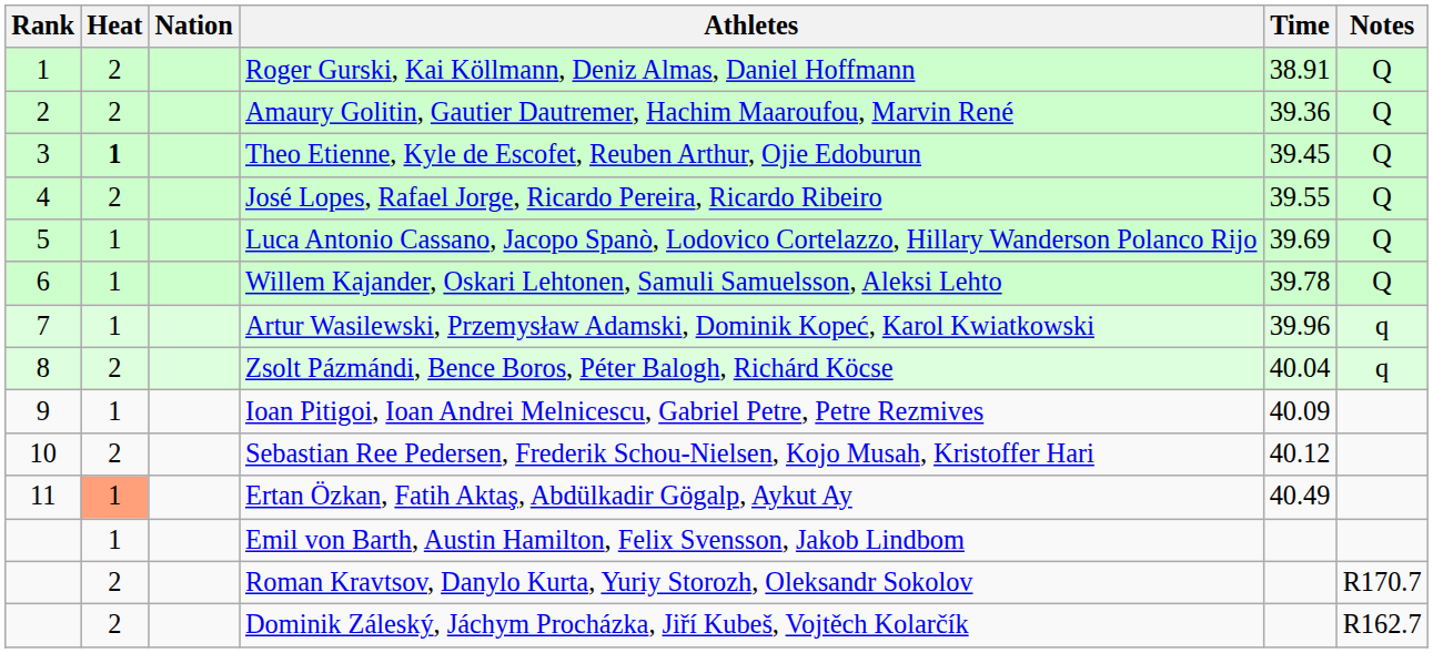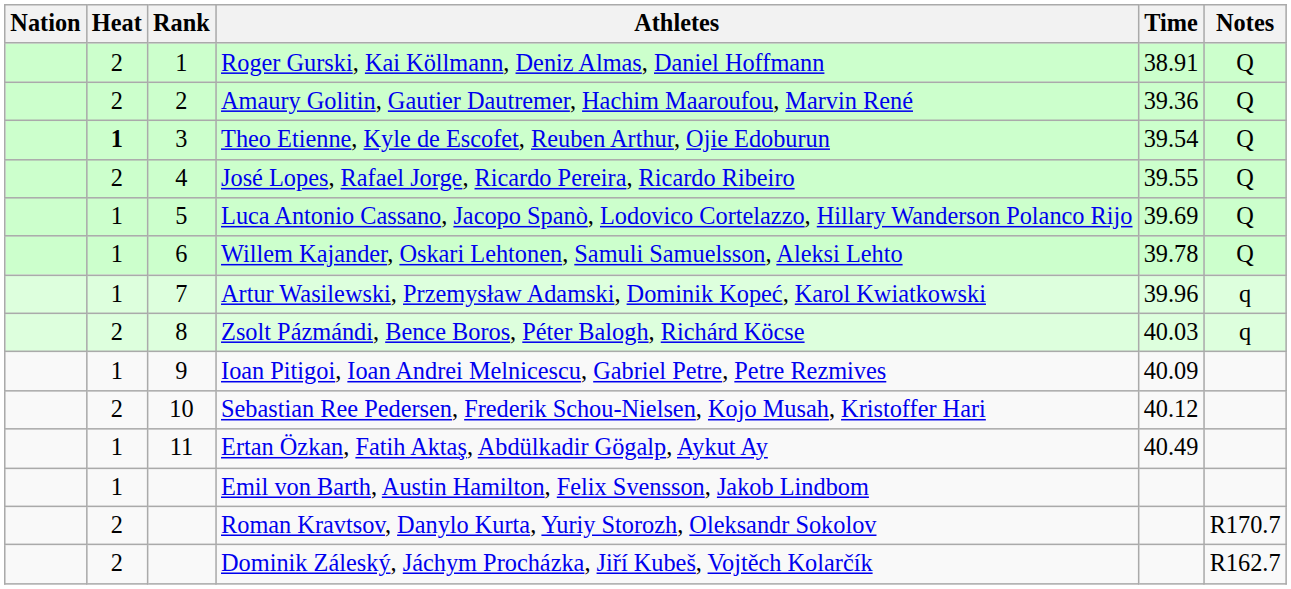 <table class="wikitable sortable" style="text-align:center">
 <tr>
+<th>Nation</th>
+<th>Heat</th>
 <th>Rank</th>
-<th>Heat</th>
-<th>Nation</th>
 <th>Athletes</th>
 <th>Time</th>
 <th>Notes</th>
 </tr>
 <tr bgcolor=ccffcc>
+<td align=left></td>
+<td>2</td>
 <td>1</td>
-<td>2</td>
-<td align=left></td>
 <td align=left><a href='#'>Roger Gurski</a>, <a href='#'>Kai Köllmann</a>, <a href='#'>Deniz Almas</a>, <a href='#'>Daniel Hoffmann</a></td>
 <td>38.91</td>
 <td>Q</td>
 </tr>
 <tr bgcolor=ccffcc>
+<td align=left></td>
 <td>2</td>
 <td>2</td>
-<td align=left></td>
 <td align=left><a href='#'>Amaury Golitin</a>, <a href='#'>Gautier Dautremer</a>, <a href='#'>Hachim Maaroufou</a>, <a href='#'>Marvin René</a></td>
 <td>39.36</td>
 <td>Q</td>
 </tr>
 <tr bgcolor=ccffcc>
+<td align=left></td>
+<td><strong>1</strong></td>
 <td>3</td>
-<td><strong>1</strong></td>
-<td align=left></td>
 <td align=left><a href='#'>Theo Etienne</a>, <a href='#'>Kyle de Escofet</a>, <a href='#'>Reuben Arthur</a>, <a href='#'>Ojie Edoburun</a></td>
-<td>39.45</td>
+<td>39.54</td>
 <td>Q</td>
 </tr>
 <tr bgcolor=ccffcc>
+<td align=left></td>
+<td>2</td>
 <td>4</td>
-<td>2</td>
-<td align=left></td>
 <td align=left><a href='#'>José Lopes</a>, <a href='#'>Rafael Jorge</a>, <a href='#'>Ricardo Pereira</a>, <a href='#'>Ricardo Ribeiro</a></td>
 <td>39.55</td>
 <td>Q</td>
 </tr>
 <tr bgcolor=ccffcc>
+<td align=left></td>
+<td>1</td>
 <td>5</td>
-<td>1</td>
-<td align=left></td>
 <td align=left><a href='#'>Luca Antonio Cassano</a>, <a href='#'>Jacopo Spanò</a>, <a href='#'>Lodovico Cortelazzo</a>, <a href='#'>Hillary Wanderson Polanco Rijo</a></td>
 <td>39.69</td>
 <td>Q</td>
 </tr>
 <tr bgcolor=ccffcc>
+<td align=left></td>
+<td>1</td>
 <td>6</td>
-<td>1</td>
-<td align=left></td>
 <td align=left><a href='#'>Willem Kajander</a>, <a href='#'>Oskari Lehtonen</a>, <a href='#'>Samuli Samuelsson</a>, <a href='#'>Aleksi Lehto</a></td>
 <td>39.78</td>
 <td>Q</td>
 </tr>
 <tr bgcolor=ddffdd>
+<td align=left></td>
+<td>1</td>
 <td>7</td>
-<td>1</td>
-<td align=left></td>
 <td align=left><a href='#'>Artur Wasilewski</a>, <a href='#'>Przemysław Adamski</a>, <a href='#'>Dominik Kopeć</a>, <a href='#'>Karol Kwiatkowski</a></td>
 <td>39.96</td>
 <td>q</td>
 </tr>
 <tr bgcolor=ddffdd>
+<td align=left></td>
+<td>2</td>
 <td>8</td>
-<td>2</td>
-<td align=left></td>
 <td align=left><a href='#'>Zsolt Pázmándi</a>, <a href='#'>Bence Boros</a>, <a href='#'>Péter Balogh</a>, <a href='#'>Richárd Köcse</a></td>
-<td>40.04</td>
+<td>40.03</td>
 <td>q</td>
 </tr>
 <tr>
+<td align=left></td>
+<td>1</td>
 <td>9</td>
-<td>1</td>
-<td align=left></td>
 <td align=left><a href='#'>Ioan Pitigoi</a>, <a href='#'>Ioan Andrei Melnicescu</a>, <a href='#'>Gabriel Petre</a>, <a href='#'>Petre Rezmives</a></td>
 <td>40.09</td>
 <td></td>
 </tr>
 <tr>
+<td align=left></td>
+<td>2</td>
 <td>10</td>
-<td>2</td>
-<td align=left></td>
 <td align=left><a href='#'>Sebastian Ree Pedersen</a>, <a href='#'>Frederik Schou-Nielsen</a>, <a href='#'>Kojo Musah</a>, <a href='#'>Kristoffer Hari</a></td>
 <td>40.12</td>
 <td></td>
 </tr>
 <tr>
+<td align=left></td>
+<td>1</td>
 <td>11</td>
-<td style="background: lightsalmon;">1</td>
-<td align=left></td>
 <td align=left><a href='#'>Ertan Özkan</a>, <a href='#'>Fatih Aktaş</a>, <a href='#'>Abdülkadir Gögalp</a>, <a href='#'>Aykut Ay</a></td>
 <td>40.49</td>
 <td></td>
 </tr>
 <tr>
+<td align=left></td>
+<td>1</td>
 <td></td>
-<td>1</td>
-<td align=left></td>
 <td align=left><a href='#'>Emil von Barth</a>, <a href='#'>Austin Hamilton</a>, <a href='#'>Felix Svensson</a>, <a href='#'>Jakob Lindbom</a></td>
 <td></td>
 <td></td>
 </tr>
 <tr>
+<td align=left></td>
+<td>2</td>
 <td></td>
-<td>2</td>
-<td align=left></td>
 <td align=left><a href='#'>Roman Kravtsov</a>, <a href='#'>Danylo Kurta</a>, <a href='#'>Yuriy Storozh</a>, <a href='#'>Oleksandr Sokolov</a></td>
 <td></td>
 <td>R170.7</td>
 </tr>
 <tr>
+<td align=left></td>
+<td>2</td>
 <td></td>
-<td>2</td>
-<td align=left></td>
 <td align=left><a href='#'>Dominik Záleský</a>, <a href='#'>Jáchym Procházka</a>, <a href='#'>Jiří Kubeš</a>, <a href='#'>Vojtěch Kolarčík</a></td>
 <td></td>
 <td>R162.7</td>
 </tr>
 </table>
